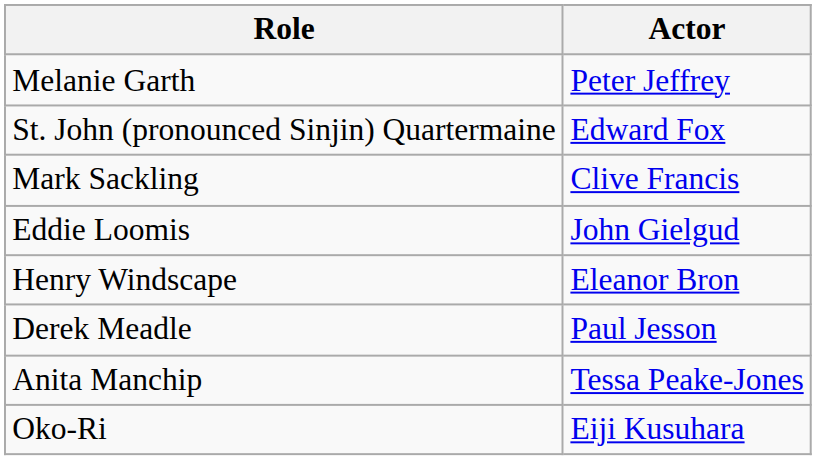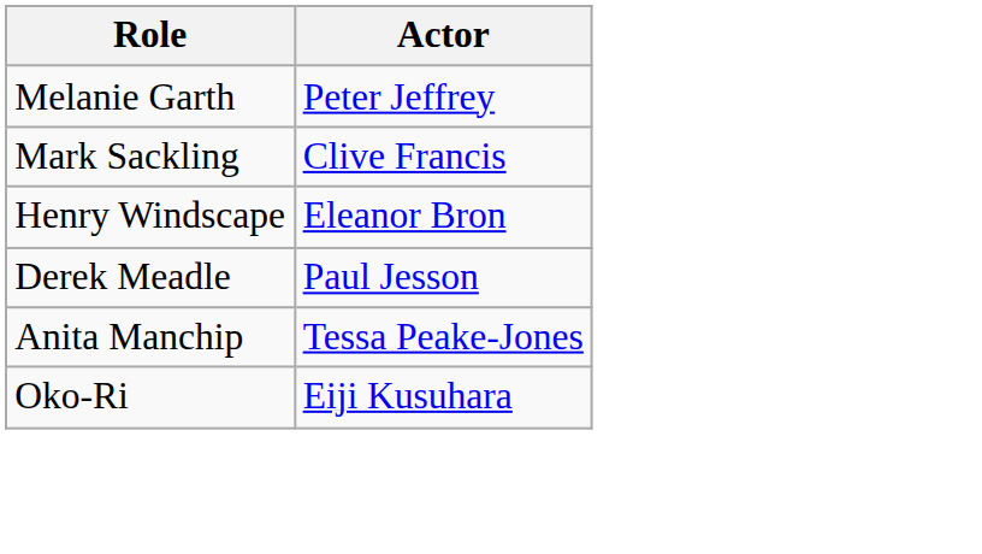 <table class="wikitable">
 <tr>
 <th>Role</th>
 <th>Actor</th>
 </tr>
 <tr>
 <td>Melanie Garth</td>
 <td><a href='#'>Peter Jeffrey</a></td>
 </tr>
 <tr>
-<td>St. John (pronounced Sinjin) Quartermaine</td>
-<td><a href='#'>Edward Fox</a></td>
-</tr>
-<tr>
 <td>Mark Sackling</td>
 <td><a href='#'>Clive Francis</a></td>
-</tr>
-<tr>
-<td>Eddie Loomis</td>
-<td><a href='#'>John Gielgud</a></td>
 </tr>
 <tr>
 <td>Henry Windscape</td>
 <td><a href='#'>Eleanor Bron</a></td>
 </tr>
 <tr>
 <td>Derek Meadle</td>
 <td><a href='#'>Paul Jesson</a></td>
 </tr>
 <tr>
 <td>Anita Manchip</td>
 <td><a href='#'>Tessa Peake-Jones</a></td>
 </tr>
 <tr>
 <td>Oko-Ri</td>
 <td><a href='#'>Eiji Kusuhara</a></td>
 </tr>
 </table>
